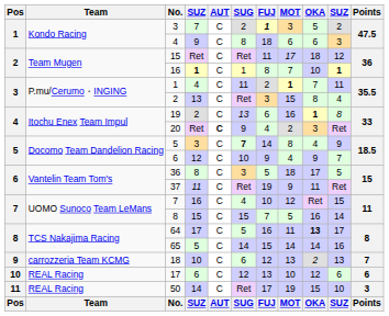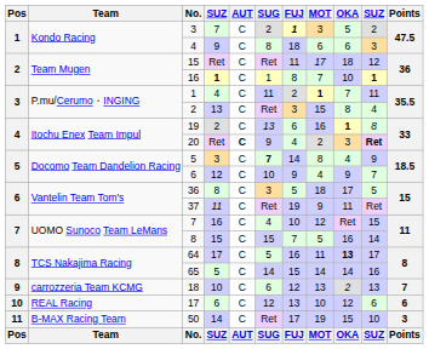 <table class="wikitable" style="font-size:85%; text-align:center">
 <tr style="background:#f9f9f9" valign="top">
 <th valign="middle">Pos</th>
 <th valign="middle">Team</th>
 <th valign="middle">No.</th>
 <th><a href='#'>SUZ</a></th>
 <th><a href='#'>AUT</a></th>
 <th><a href='#'>SUG</a></th>
 <th><a href='#'>FUJ</a></th>
 <th><a href='#'>MOT</a></th>
 <th><a href='#'>OKA</a></th>
 <th><a href='#'>SUZ</a></th>
 <th valign="middle">Points</th>
 </tr>
 <tr>
 <th rowspan=2>1</th>
 <td align="left" rowspan=2><a href='#'>Kondo Racing</a></td>
 <td>3</td>
 <td style="background:#dfffdf;">7</td>
 <td style="background:#ffffff;">C</td>
 <td style="background:#dfdfdf;">2</td>
 <td style="background:#ffffbf;"><strong><em>1</em></strong></td>
 <td style="background:#ffdf9f;">3</td>
 <td style="background:#dfffdf;">5</td>
 <td style="background:#dfdfdf;">2</td>
 <th rowspan=2>47.5</th>
 </tr>
 <tr>
 <td>4</td>
 <td style="background:#cfcfff;">9</td>
 <td style="background:#ffffff;">C</td>
 <td style="background:#dfffdf;">8</td>
 <td style="background:#cfcfff;">18</td>
 <td style="background:#dfffdf;">6</td>
 <td style="background:#dfffdf;">6</td>
 <td style="background:#ffdf9f;">3</td>
 </tr>
 <tr>
 <th rowspan=2>2</th>
 <td align="left" rowspan=2><a href='#'>Team Mugen</a></td>
 <td>15</td>
 <td style="background:#efcfff;">Ret</td>
 <td style="background:#ffffff;">C</td>
 <td style="background:#efcfff;">Ret</td>
 <td style="background:#cfcfff;">11</td>
 <td style="background:#cfcfff;"><em>17</em></td>
 <td style="background:#cfcfff;">18</td>
 <td style="background:#cfcfff;">12</td>
 <th rowspan=2>36</th>
 </tr>
 <tr>
 <td>16</td>
 <td style="background:#ffffbf;"><strong>1</strong></td>
 <td style="background:#ffffff;">C</td>
 <td style="background:#ffffbf;">1</td>
 <td style="background:#dfffdf;">8</td>
 <td style="background:#dfffdf;">7</td>
 <td style="background:#cfcfff;">10</td>
 <td style="background:#ffffbf;"><strong>1</strong></td>
 </tr>
 <tr>
 <th rowspan=2>3</th>
 <td align="left" rowspan=2>P.mu/<a href='#'>Cerumo</a>・<a href='#'>INGING</a></td>
 <td>1</td>
 <td style="background:#dfffdf;">4</td>
 <td style="background:#ffffff;">C</td>
 <td style="background:#cfcfff;">11</td>
 <td style="background:#dfdfdf;">2</td>
 <td style="background:#ffffbf;"><strong>1</strong></td>
 <td style="background:#dfffdf;">7</td>
 <td style="background:#cfcfff;">11</td>
 <th rowspan=2>35.5</th>
 </tr>
 <tr>
 <td>2</td>
 <td style="background:#cfcfff;">13</td>
 <td style="background:#ffffff;">C</td>
 <td style="background:#efcfff;">Ret</td>
 <td style="background:#ffdf9f;">3</td>
 <td style="background:#cfcfff;">15</td>
 <td style="background:#dfffdf;">8</td>
 <td style="background:#dfffdf;">4</td>
 </tr>
 <tr>
 <th rowspan=2>4</th>
 <td align="left" rowspan=2><a href='#'>Itochu Enex</a> <a href='#'>Team Impul</a></td>
 <td>19</td>
 <td style="background:#dfdfdf;">2</td>
 <td style="background:#ffffff;">C</td>
 <td style="background:#cfcfff;"><em>13</em></td>
 <td style="background:#dfffdf;">6</td>
 <td style="background:#cfcfff;">16</td>
 <td style="background:#ffffbf;"><strong>1</strong></td>
 <td style="background:#dfffdf;"><em>8</em></td>
 <th rowspan=2>33</th>
 </tr>
 <tr>
 <td>20</td>
 <td style="background:#efcfff;">Ret</td>
 <td style="background:#ffffff;"><strong>C</strong></td>
 <td style="background:#cfcfff;">9</td>
 <td style="background:#dfffdf;">4</td>
 <td style="background:#dfdfdf;">2</td>
 <td style="background:#ffdf9f;">3</td>
-<td style="background:#efcfff;">Ret</td>
+<td style="background:#efcfff;"><strong>Ret</strong></td>
 </tr>
 <tr>
 <th rowspan=2>5</th>
 <td align="left" rowspan=2><a href='#'>Docomo</a> <a href='#'>Team Dandelion Racing</a></td>
 <td>5</td>
 <td style="background:#ffdf9f;">3</td>
 <td style="background:#ffffff;">C</td>
 <td style="background:#dfffdf;"><strong>7</strong></td>
 <td style="background:#cfcfff;">14</td>
 <td style="background:#dfffdf;">8</td>
 <td style="background:#dfffdf;">4</td>
 <td style="background:#cfcfff;">9</td>
 <th rowspan=2>18.5</th>
 </tr>
 <tr>
 <td>6</td>
 <td style="background:#cfcfff;">12</td>
 <td style="background:#ffffff;">C</td>
 <td style="background:#cfcfff;">10</td>
 <td style="background:#cfcfff;">9</td>
 <td style="background:#dfffdf;">4</td>
 <td style="background:#cfcfff;">9</td>
 <td style="background:#dfffdf;">7</td>
 </tr>
 <tr>
 <th rowspan=2>6</th>
 <td align="left" rowspan=2><a href='#'>Vantelin Team Tom's</a></td>
 <td>36</td>
 <td style="background:#dfffdf;">8</td>
 <td style="background:#ffffff;">C</td>
 <td style="background:#ffdf9f;">3</td>
 <td style="background:#dfffdf;">5</td>
 <td style="background:#cfcfff;">18</td>
 <td style="background:#cfcfff;">17</td>
 <td style="background:#dfffdf;">5</td>
 <th rowspan=2>15</th>
 </tr>
 <tr>
 <td>37</td>
 <td style="background:#cfcfff;"><em>11</em></td>
 <td style="background:#ffffff;">C</td>
 <td style="background:#efcfff;">Ret</td>
 <td style="background:#cfcfff;">19</td>
 <td style="background:#cfcfff;">9</td>
 <td style="background:#cfcfff;">11</td>
 <td style="background:#efcfff;">Ret</td>
 </tr>
 <tr>
 <th rowspan=2>7</th>
 <td align="left" rowspan=2>UOMO <a href='#'>Sunoco</a> <a href='#'>Team LeMans</a></td>
 <td>7</td>
 <td style="background:#cfcfff;">16</td>
 <td style="background:#ffffff;">C</td>
 <td style="background:#dfffdf;">4</td>
 <td style="background:#cfcfff;">10</td>
 <td style="background:#cfcfff;">12</td>
 <td style="background:#efcfff;">Ret</td>
 <td style="background:#cfcfff;">15</td>
 <th rowspan=2>11</th>
 </tr>
 <tr>
 <td>8</td>
 <td style="background:#cfcfff;">15</td>
 <td style="background:#ffffff;">C</td>
 <td style="background:#cfcfff;">15</td>
 <td style="background:#dfffdf;">7</td>
 <td style="background:#dfffdf;">5</td>
 <td style="background:#cfcfff;">16</td>
 <td style="background:#cfcfff;">14</td>
 </tr>
 <tr>
 <th rowspan=2>8</th>
 <td align="left" rowspan=2><a href='#'>TCS Nakajima Racing</a></td>
 <td>64</td>
 <td style="background:#cfcfff;">17</td>
 <td style="background:#ffffff;">C</td>
 <td style="background:#dfffdf;">5</td>
 <td style="background:#cfcfff;">16</td>
 <td style="background:#cfcfff;">11</td>
 <td style="background:#cfcfff;"><strong>13</strong></td>
 <td style="background:#cfcfff;">17</td>
 <th rowspan=2>8</th>
 </tr>
 <tr>
 <td>65</td>
 <td style="background:#dfffdf;">5</td>
 <td style="background:#ffffff;">C</td>
 <td style="background:#cfcfff;">14</td>
 <td style="background:#cfcfff;">15</td>
 <td style="background:#cfcfff;">14</td>
 <td style="background:#cfcfff;">14</td>
 <td style="background:#cfcfff;">16</td>
 </tr>
 <tr>
 <th>9</th>
 <td align="left"><a href='#'>carrozzeria Team KCMG</a></td>
 <td>18</td>
 <td style="background:#cfcfff;">10</td>
 <td style="background:#ffffff;">C</td>
 <td style="background:#dfffdf;">6</td>
 <td style="background:#cfcfff;">12</td>
 <td style="background:#cfcfff;">13</td>
 <td style="background:#dfdfdf;"><em>2</em></td>
 <td style="background:#cfcfff;">13</td>
 <th>7</th>
 </tr>
 <tr>
 <th>10</th>
 <td align="left"><a href='#'>REAL Racing</a></td>
 <td>17</td>
 <td style="background:#dfffdf;">6</td>
 <td style="background:#ffffff;">C</td>
 <td style="background:#cfcfff;">12</td>
 <td style="background:#cfcfff;">13</td>
 <td style="background:#cfcfff;">10</td>
 <td style="background:#cfcfff;">12</td>
 <td style="background:#dfffdf;">6</td>
 <th>6</th>
 </tr>
 <tr>
 <th>11</th>
-<td align="left"><a href='#'>REAL Racing</a></td>
+<td align="left"><a href='#'>B-MAX Racing Team</a></td>
 <td>50</td>
 <td style="background:#cfcfff;">14</td>
 <td style="background:#ffffff;">C</td>
 <td style="background:#efcfff;">Ret</td>
 <td style="background:#cfcfff;">17</td>
 <td style="background:#cfcfff;">19</td>
 <td style="background:#cfcfff;">15</td>
 <td style="background:#cfcfff;">10</td>
 <th>3</th>
 </tr>
 <tr>
 <th valign="middle">Pos</th>
 <th valign="middle">Team</th>
 <th valign="middle">No.</th>
 <th><a href='#'>SUZ</a></th>
 <th><a href='#'>AUT</a></th>
 <th><a href='#'>SUG</a></th>
 <th><a href='#'>FUJ</a></th>
 <th><a href='#'>MOT</a></th>
 <th><a href='#'>OKA</a></th>
 <th><a href='#'>SUZ</a></th>
 <th valign="middle">Points</th>
 </tr>
 </table>
